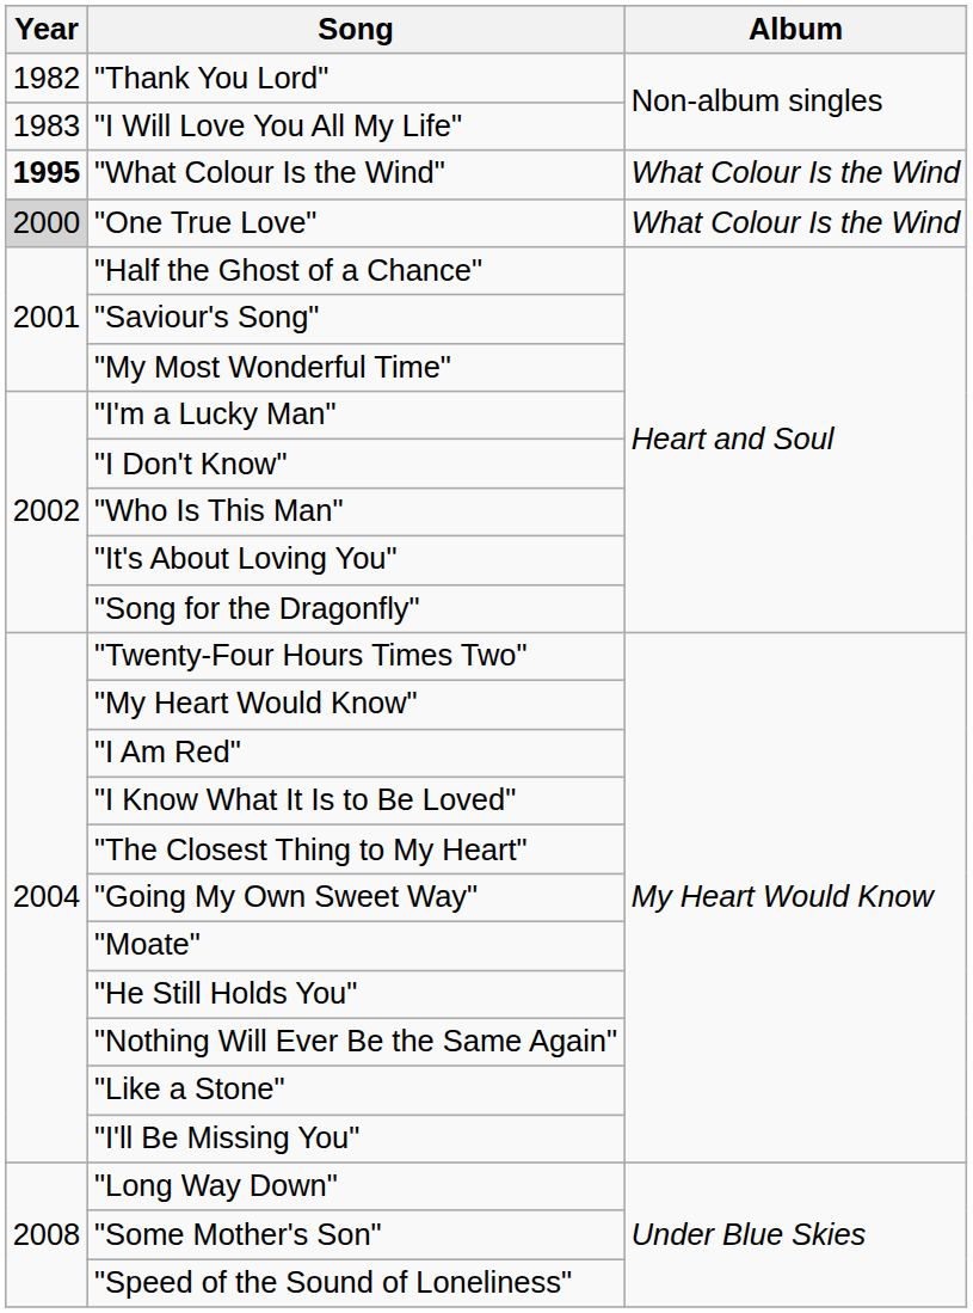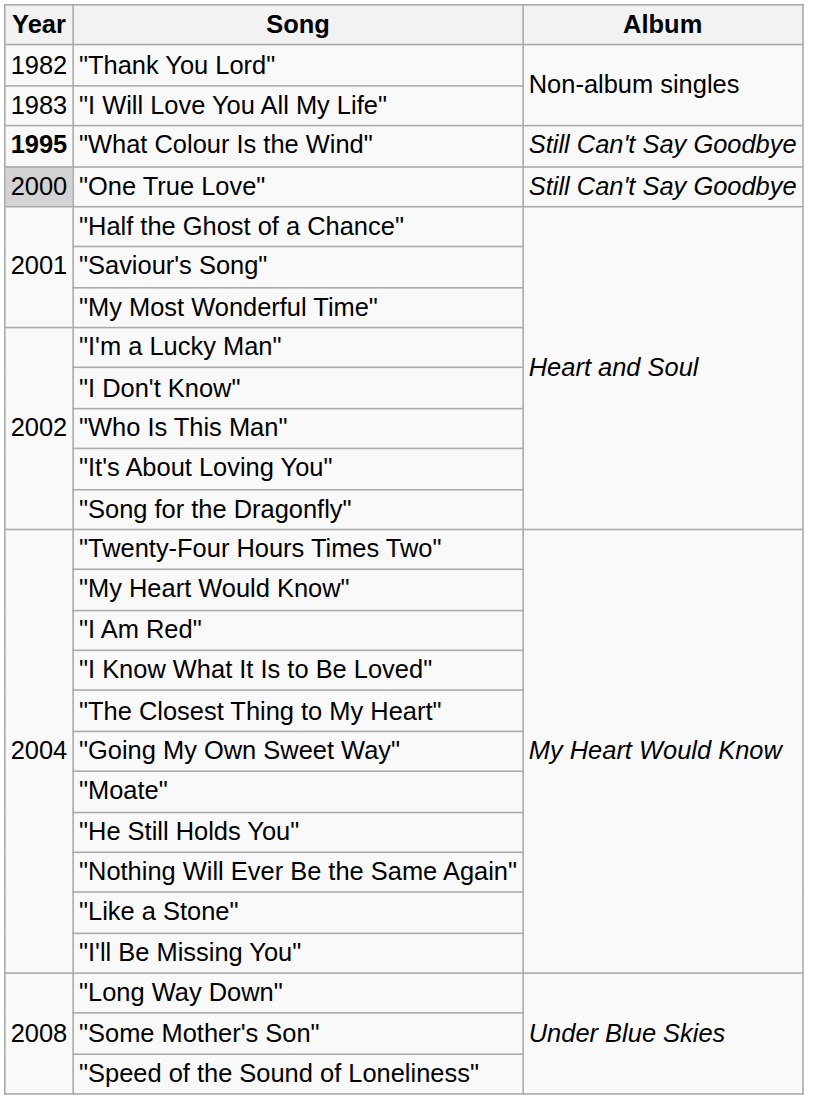 <table class="wikitable">
 <tr>
 <th align="left" rowspan=1>Year</th>
 <th align="left" rowspan=1>Song</th>
 <th align="left" rowspan=1>Album</th>
 </tr>
 <tr>
 <td>1982</td>
 <td>"Thank You Lord"</td>
 <td rowspan=2>Non-album singles</td>
 </tr>
 <tr>
 <td>1983</td>
 <td>"I Will Love You All My Life"</td>
 </tr>
 <tr>
 <td><strong>1995</strong></td>
 <td>"What Colour Is the Wind"</td>
-<td><em>What Colour Is the Wind</em></td>
+<td><em>Still Can't Say Goodbye</em></td>
 </tr>
 <tr>
 <td style="background: lightgrey;">2000</td>
 <td>"One True Love"</td>
-<td><em>What Colour Is the Wind</em></td>
+<td><em>Still Can't Say Goodbye</em></td>
 </tr>
 <tr>
 <td rowspan=3>2001</td>
 <td>"Half the Ghost of a Chance"</td>
 <td rowspan=8><em>Heart and Soul</em></td>
 </tr>
 <tr>
 <td>"Saviour's Song"</td>
 </tr>
 <tr>
 <td>"My Most Wonderful Time"</td>
 </tr>
 <tr>
 <td rowspan=5>2002</td>
 <td>"I'm a Lucky Man"</td>
 </tr>
 <tr>
 <td>"I Don't Know"</td>
 </tr>
 <tr>
 <td>"Who Is This Man"</td>
 </tr>
 <tr>
 <td>"It's About Loving You"</td>
 </tr>
 <tr>
 <td>"Song for the Dragonfly"</td>
 </tr>
 <tr>
 <td rowspan=11>2004</td>
 <td>"Twenty-Four Hours Times Two"</td>
 <td rowspan=11><em>My Heart Would Know</em></td>
 </tr>
 <tr>
 <td>"My Heart Would Know"</td>
 </tr>
 <tr>
 <td>"I Am Red"</td>
 </tr>
 <tr>
 <td>"I Know What It Is to Be Loved"</td>
 </tr>
 <tr>
 <td>"The Closest Thing to My Heart"</td>
 </tr>
 <tr>
 <td>"Going My Own Sweet Way"</td>
 </tr>
 <tr>
 <td>"Moate"</td>
 </tr>
 <tr>
 <td>"He Still Holds You"</td>
 </tr>
 <tr>
 <td>"Nothing Will Ever Be the Same Again"</td>
 </tr>
 <tr>
 <td>"Like a Stone"</td>
 </tr>
 <tr>
 <td>"I'll Be Missing You"</td>
 </tr>
 <tr>
 <td rowspan=3>2008</td>
 <td>"Long Way Down"</td>
 <td rowspan=3><em>Under Blue Skies</em></td>
 </tr>
 <tr>
 <td>"Some Mother's Son"</td>
 </tr>
 <tr>
 <td>"Speed of the Sound of Loneliness"</td>
 </tr>
 </table>
